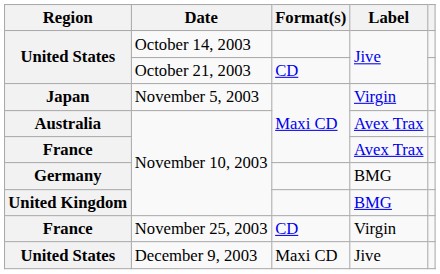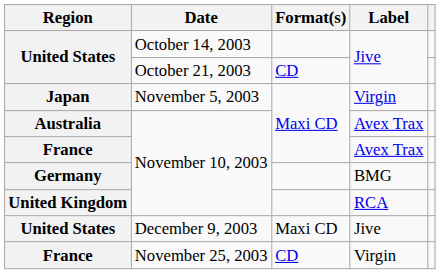 <table class="wikitable plainrowheaders">
 <tr>
 <th scope="col">Region</th>
 <th scope="col">Date</th>
 <th scope="col">Format(s)</th>
 <th scope="col">Label</th>
 <th scope="col"></th>
 </tr>
 <tr>
 <th scope="row" rowspan="2">United States</th>
 <td>October 14, 2003</td>
 <td></td>
 <td rowspan="2"><a href='#'>Jive</a></td>
 <td align="center"></td>
 </tr>
 <tr>
 <td>October 21, 2003</td>
 <td><a href='#'>CD</a></td>
 <td align="center"></td>
 </tr>
 <tr>
 <th scope="row">Japan</th>
 <td>November 5, 2003</td>
 <td rowspan="3"><a href='#'>Maxi CD</a></td>
 <td><a href='#'>Virgin</a></td>
 <td align="center"></td>
 </tr>
 <tr>
 <th scope="row">Australia</th>
 <td rowspan="4">November 10, 2003</td>
 <td><a href='#'>Avex Trax</a></td>
 <td align="center"></td>
 </tr>
 <tr>
 <th scope="row">France</th>
 <td><a href='#'>Avex Trax</a></td>
 <td></td>
 </tr>
 <tr>
 <th scope="row">Germany</th>
 <td></td>
 <td>BMG</td>
 <td align="center"></td>
 </tr>
 <tr>
 <th scope="row">United Kingdom</th>
 <td></td>
-<td><a href='#'>BMG</a></td>
+<td><a href='#'>RCA</a></td>
+<td align="center"></td>
+</tr>
+<tr>
+<th scope="row">United States</th>
+<td>December 9, 2003</td>
+<td>Maxi CD</td>
+<td>Jive</td>
 <td align="center"></td>
 </tr>
 <tr>
 <th scope="row">France</th>
 <td>November 25, 2003</td>
 <td><a href='#'>CD</a></td>
 <td>Virgin</td>
 <td></td>
 </tr>
-<tr>
-<th scope="row">United States</th>
-<td>December 9, 2003</td>
-<td>Maxi CD</td>
-<td>Jive</td>
-<td align="center"></td>
-</tr>
 </table>
